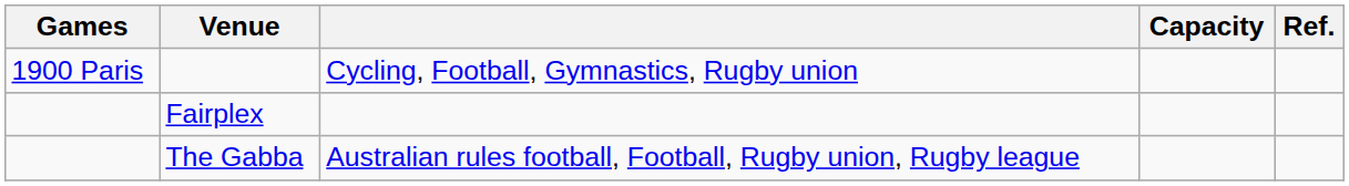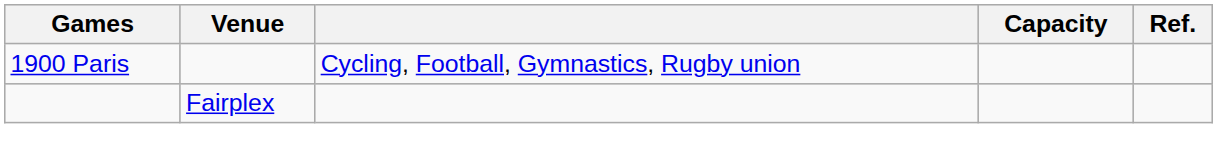 <table class="wikitable sortable" width=780px>
 <tr>
 <th>Games</th>
 <th>Venue</th>
 <th></th>
 <th>Capacity</th>
 <th>Ref.</th>
 </tr>
 <tr>
 <td><a href='#'>1900 Paris</a></td>
 <td></td>
 <td><a href='#'>Cycling</a>, <a href='#'>Football</a>, <a href='#'>Gymnastics</a>, <a href='#'>Rugby union</a></td>
 <td></td>
 <td></td>
 </tr>
 <tr>
 <td></td>
 <td><a href='#'>Fairplex</a></td>
 <td align=right></td>
 <td align=center></td>
 </tr>
-<tr>
-<td></td>
-<td><a href='#'>The Gabba</a></td>
-<td><a href='#'>Australian rules football</a>, <a href='#'>Football</a>, <a href='#'>Rugby union</a>, <a href='#'>Rugby league</a></td>
-<td align=right></td>
-<td align=center></td>
-</tr>
 </table>
